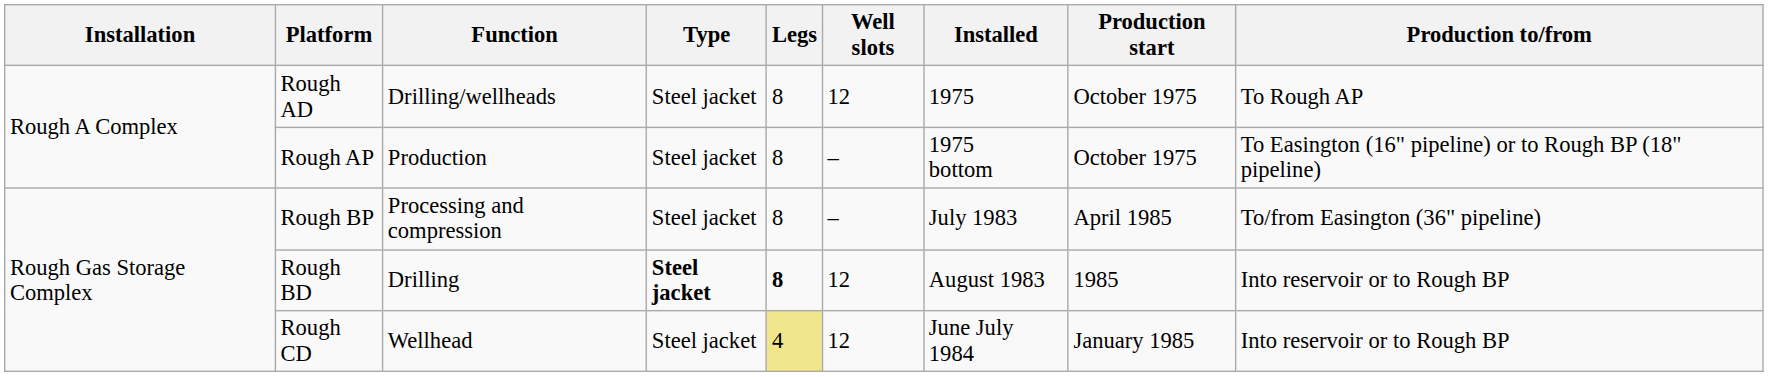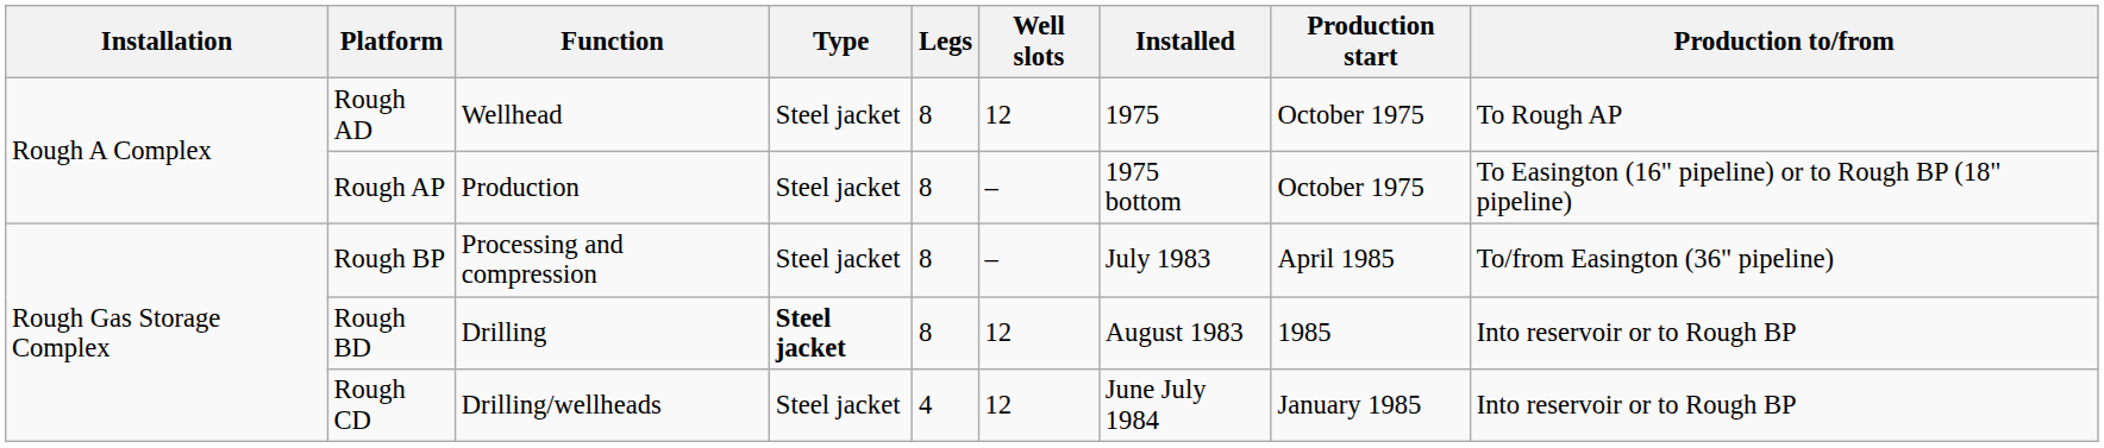 <table class="wikitable">
 <tr>
 <th>Installation</th>
 <th>Platform</th>
 <th>Function</th>
 <th>Type</th>
 <th>Legs</th>
 <th>Well slots</th>
 <th>Installed</th>
 <th>Production start</th>
 <th>Production to/from</th>
 </tr>
 <tr>
 <td rowspan="2">Rough A Complex</td>
 <td>Rough AD</td>
-<td>Drilling/wellheads</td>
+<td>Wellhead</td>
 <td>Steel jacket</td>
 <td>8</td>
 <td>12</td>
 <td>1975</td>
 <td>October 1975</td>
 <td>To Rough AP</td>
 </tr>
 <tr>
 <td>Rough AP</td>
 <td>Production</td>
 <td>Steel jacket</td>
 <td>8</td>
 <td>–</td>
 <td>1975<br>bottom</td>
 <td>October 1975</td>
 <td>To Easington (16" pipeline) or to Rough BP (18" pipeline)</td>
 </tr>
 <tr>
 <td rowspan="3">Rough Gas Storage Complex</td>
 <td>Rough BP</td>
 <td>Processing and compression</td>
 <td>Steel jacket</td>
 <td>8</td>
 <td>–</td>
 <td>July 1983</td>
 <td>April 1985</td>
 <td>To/from Easington (36" pipeline)</td>
 </tr>
 <tr>
 <td>Rough BD</td>
 <td>Drilling</td>
 <td><strong>Steel jacket</strong></td>
-<td><strong>8</strong></td>
+<td>8</td>
 <td>12</td>
 <td>August 1983</td>
 <td>1985</td>
 <td>Into reservoir or to Rough BP</td>
 </tr>
 <tr>
 <td>Rough CD</td>
-<td>Wellhead</td>
+<td>Drilling/wellheads</td>
 <td>Steel jacket</td>
-<td style="background: khaki;">4</td>
+<td>4</td>
 <td>12</td>
 <td>June July 1984</td>
 <td>January 1985</td>
 <td>Into reservoir or to Rough BP</td>
 </tr>
 </table>
